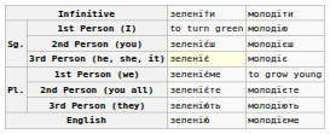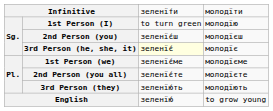 <table class=wikitable>
 <tr>
 <th colspan="2">Infinitive</th>
 <td>зеленї́ти</td>
 <td>молодїти</td>
 </tr>
 <tr>
 <th rowspan="3">Sg.</th>
 <th>1st Person (I)</th>
 <td>to turn green</td>
 <td>молодїю</td>
 </tr>
 <tr>
 <th>2nd Person (you)</th>
 <td>зеленї́єш</td>
 <td>молодїєш</td>
 </tr>
 <tr>
 <th>3rd Person (he, she, it)</th>
 <td style="background: lightyellow;">зеленї́є</td>
 <td>молодїє</td>
 </tr>
 <tr>
 <th rowspan="3">Pl.</th>
 <th>1st Person (we)</th>
 <td>зеленї́єме</td>
-<td>to grow young</td>
+<td>молодїєме</td>
 </tr>
 <tr>
 <th>2nd Person (you all)</th>
 <td>зеленї́єте</td>
 <td>молодїєте</td>
 </tr>
 <tr>
 <th>3rd Person (they)</th>
 <td>зеленї́ють</td>
 <td>молодїють</td>
 </tr>
 <tr>
 <th colspan="2">English</th>
 <td>зеленї́ю</td>
-<td>молодїєме</td>
+<td>to grow young</td>
 </tr>
 </table>
